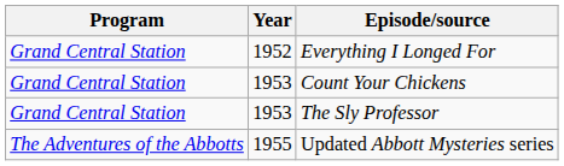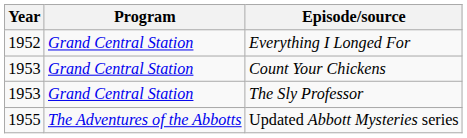 <table class="wikitable">
 <tr>
+<th>Year</th>
 <th>Program</th>
-<th>Year</th>
 <th>Episode/source</th>
 </tr>
 <tr>
+<td>1952</td>
 <td><em><a href='#'>Grand Central Station</a></em></td>
-<td>1952</td>
 <td><em>Everything I Longed For</em></td>
 </tr>
 <tr>
+<td>1953</td>
 <td><em><a href='#'>Grand Central Station</a></em></td>
-<td>1953</td>
 <td><em>Count Your Chickens</em></td>
 </tr>
 <tr>
+<td>1953</td>
 <td><em><a href='#'>Grand Central Station</a></em></td>
-<td>1953</td>
 <td><em>The Sly Professor</em></td>
 </tr>
 <tr>
+<td>1955</td>
 <td><em><a href='#'>The Adventures of the Abbotts</a></em></td>
-<td>1955</td>
 <td>Updated <em>Abbott Mysteries</em> series<br></td>
 </tr>
 </table>
